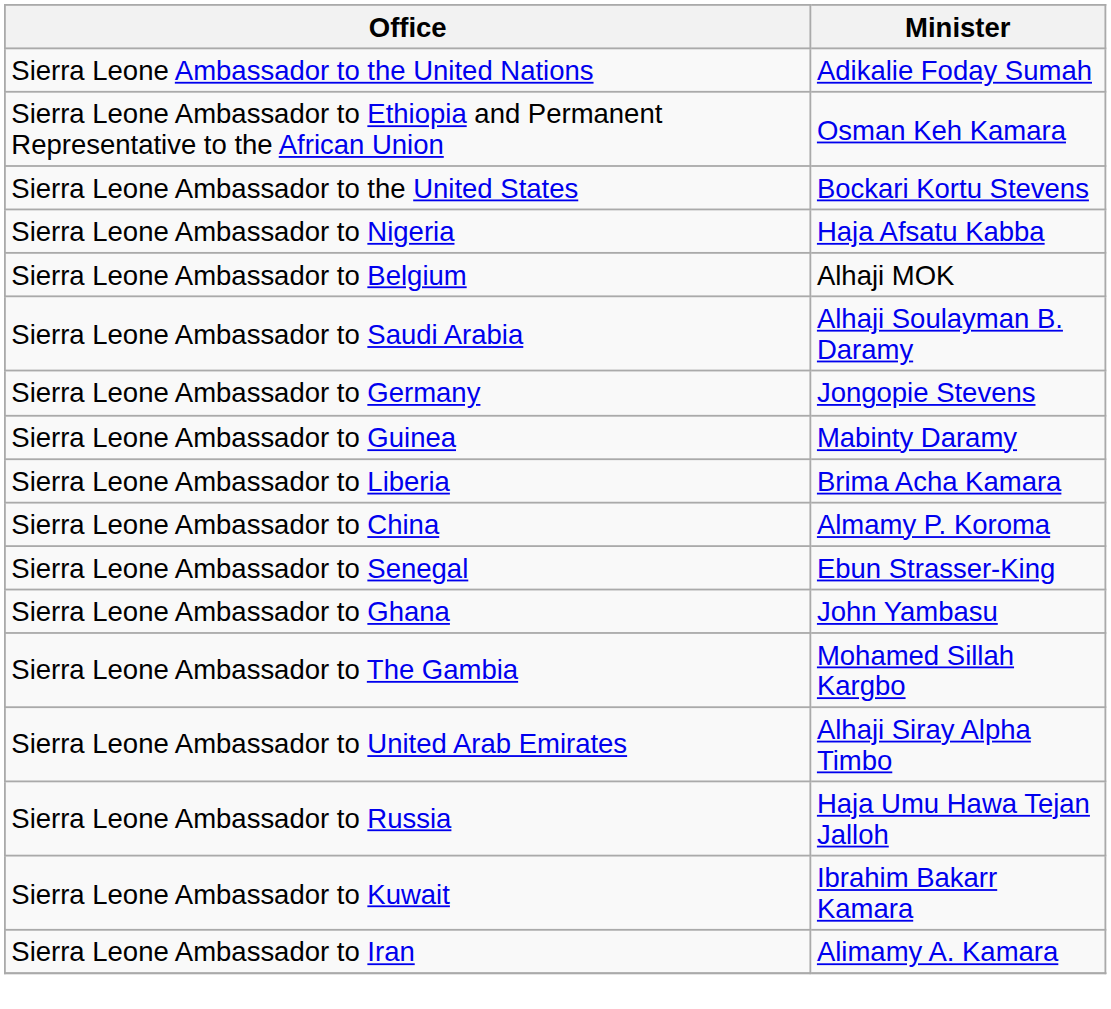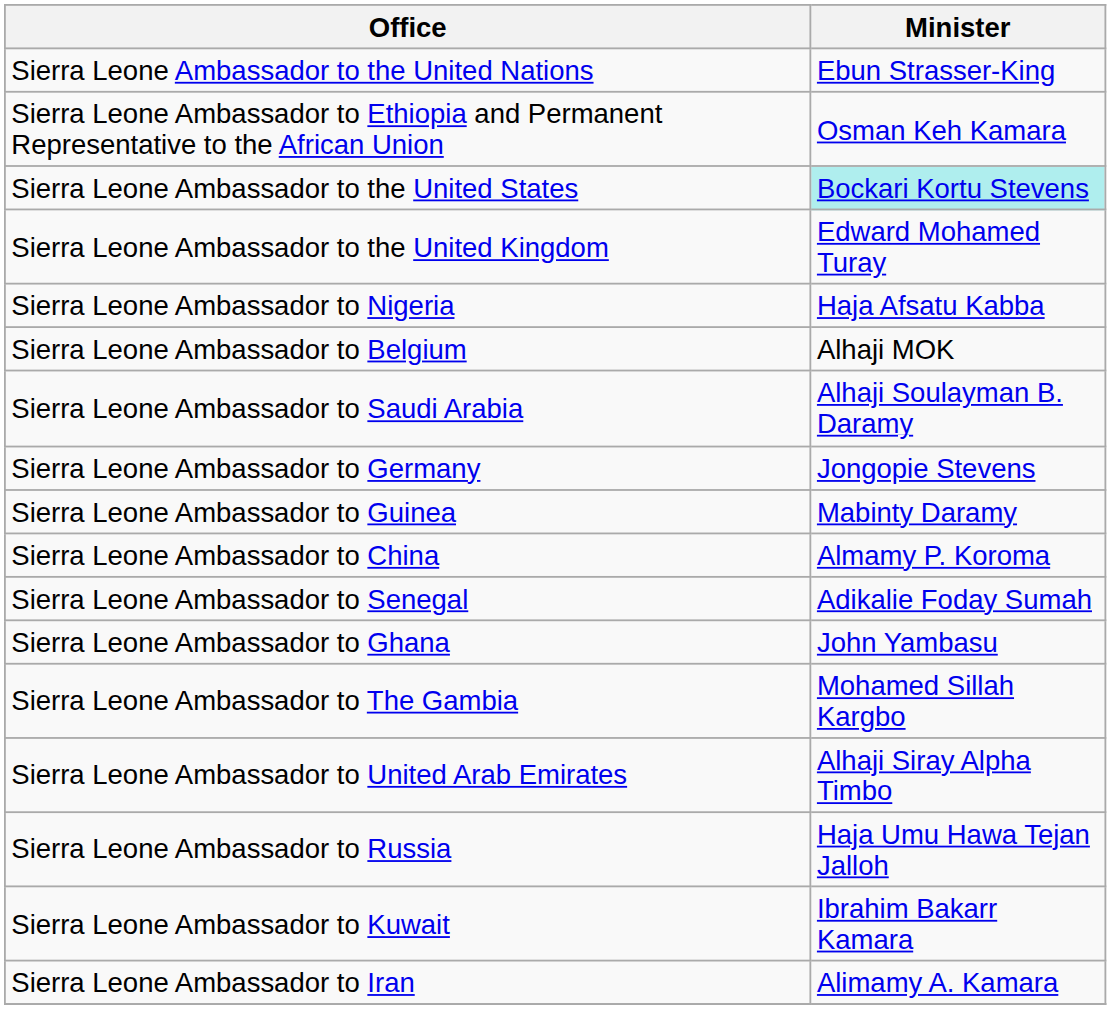 <table class="wikitable" style="font-size: 95%;">
 <tr bgcolor=#e8e8e8>
 <th align="left" scope="col">Office</th>
 <th scope="col">Minister</th>
 </tr>
 <tr>
 <td align="left">Sierra Leone <a href='#'>Ambassador to the United Nations</a></td>
-<td align="left"><a href='#'>Adikalie Foday Sumah</a></td>
+<td align="left"><a href='#'>Ebun Strasser-King</a></td>
 </tr>
 <tr>
 <td align="left">Sierra Leone Ambassador to <a href='#'>Ethiopia</a> and Permanent Representative to the <a href='#'>African Union</a></td>
 <td align="left"><a href='#'>Osman Keh Kamara</a></td>
 </tr>
 <tr>
 <td align="left">Sierra Leone Ambassador to the <a href='#'>United States</a></td>
-<td align="left"><a href='#'>Bockari Kortu Stevens</a></td>
+<td align="left" style="background: paleturquoise;"><a href='#'>Bockari Kortu Stevens</a></td>
+</tr>
+<tr>
+<td align="left">Sierra Leone Ambassador to the <a href='#'>United Kingdom</a></td>
+<td align="left"><a href='#'>Edward Mohamed Turay</a></td>
 </tr>
 <tr>
 <td align="left">Sierra Leone Ambassador to <a href='#'>Nigeria</a></td>
 <td align="left"><a href='#'>Haja Afsatu Kabba</a></td>
 </tr>
 <tr>
 <td align="left">Sierra Leone Ambassador to <a href='#'>Belgium</a></td>
 <td align="left">Alhaji MOK</td>
 </tr>
 <tr>
 <td align="left">Sierra Leone Ambassador to <a href='#'>Saudi Arabia</a></td>
 <td align="left"><a href='#'>Alhaji Soulayman B. Daramy</a></td>
 </tr>
 <tr>
 <td align="left">Sierra Leone Ambassador to <a href='#'>Germany</a></td>
 <td align="left"><a href='#'>Jongopie Stevens</a></td>
 </tr>
 <tr>
 <td align="left">Sierra Leone Ambassador to <a href='#'>Guinea</a></td>
 <td align="left"><a href='#'>Mabinty Daramy</a></td>
 </tr>
 <tr>
-<td align="left">Sierra Leone Ambassador to <a href='#'>Liberia</a></td>
-<td align="left"><a href='#'>Brima Acha Kamara</a></td>
-</tr>
-<tr>
 <td align="left">Sierra Leone Ambassador to <a href='#'>China</a></td>
 <td align="left"><a href='#'>Almamy P. Koroma</a></td>
 </tr>
 <tr>
 <td align="left">Sierra Leone Ambassador to <a href='#'>Senegal</a></td>
-<td align="left"><a href='#'>Ebun Strasser-King</a></td>
+<td align="left"><a href='#'>Adikalie Foday Sumah</a></td>
 </tr>
 <tr>
 <td align="left">Sierra Leone Ambassador to <a href='#'>Ghana</a></td>
 <td align="left"><a href='#'>John Yambasu</a></td>
 </tr>
 <tr>
 <td align="left">Sierra Leone Ambassador to <a href='#'>The Gambia</a></td>
 <td align="left"><a href='#'>Mohamed Sillah Kargbo</a></td>
 </tr>
 <tr>
 <td align="left">Sierra Leone Ambassador to <a href='#'>United Arab Emirates</a></td>
 <td align="left"><a href='#'>Alhaji Siray Alpha Timbo</a></td>
 </tr>
 <tr>
 <td align="left">Sierra Leone Ambassador to <a href='#'>Russia</a></td>
 <td align="left"><a href='#'>Haja Umu Hawa Tejan Jalloh</a></td>
 </tr>
 <tr>
 <td align="left">Sierra Leone Ambassador to <a href='#'>Kuwait</a></td>
 <td align="left"><a href='#'>Ibrahim Bakarr Kamara</a></td>
 </tr>
 <tr>
 <td align="left">Sierra Leone Ambassador to <a href='#'>Iran</a></td>
 <td align="left"><a href='#'>Alimamy A. Kamara</a></td>
 </tr>
 <tr>
 </tr>
 </table>
